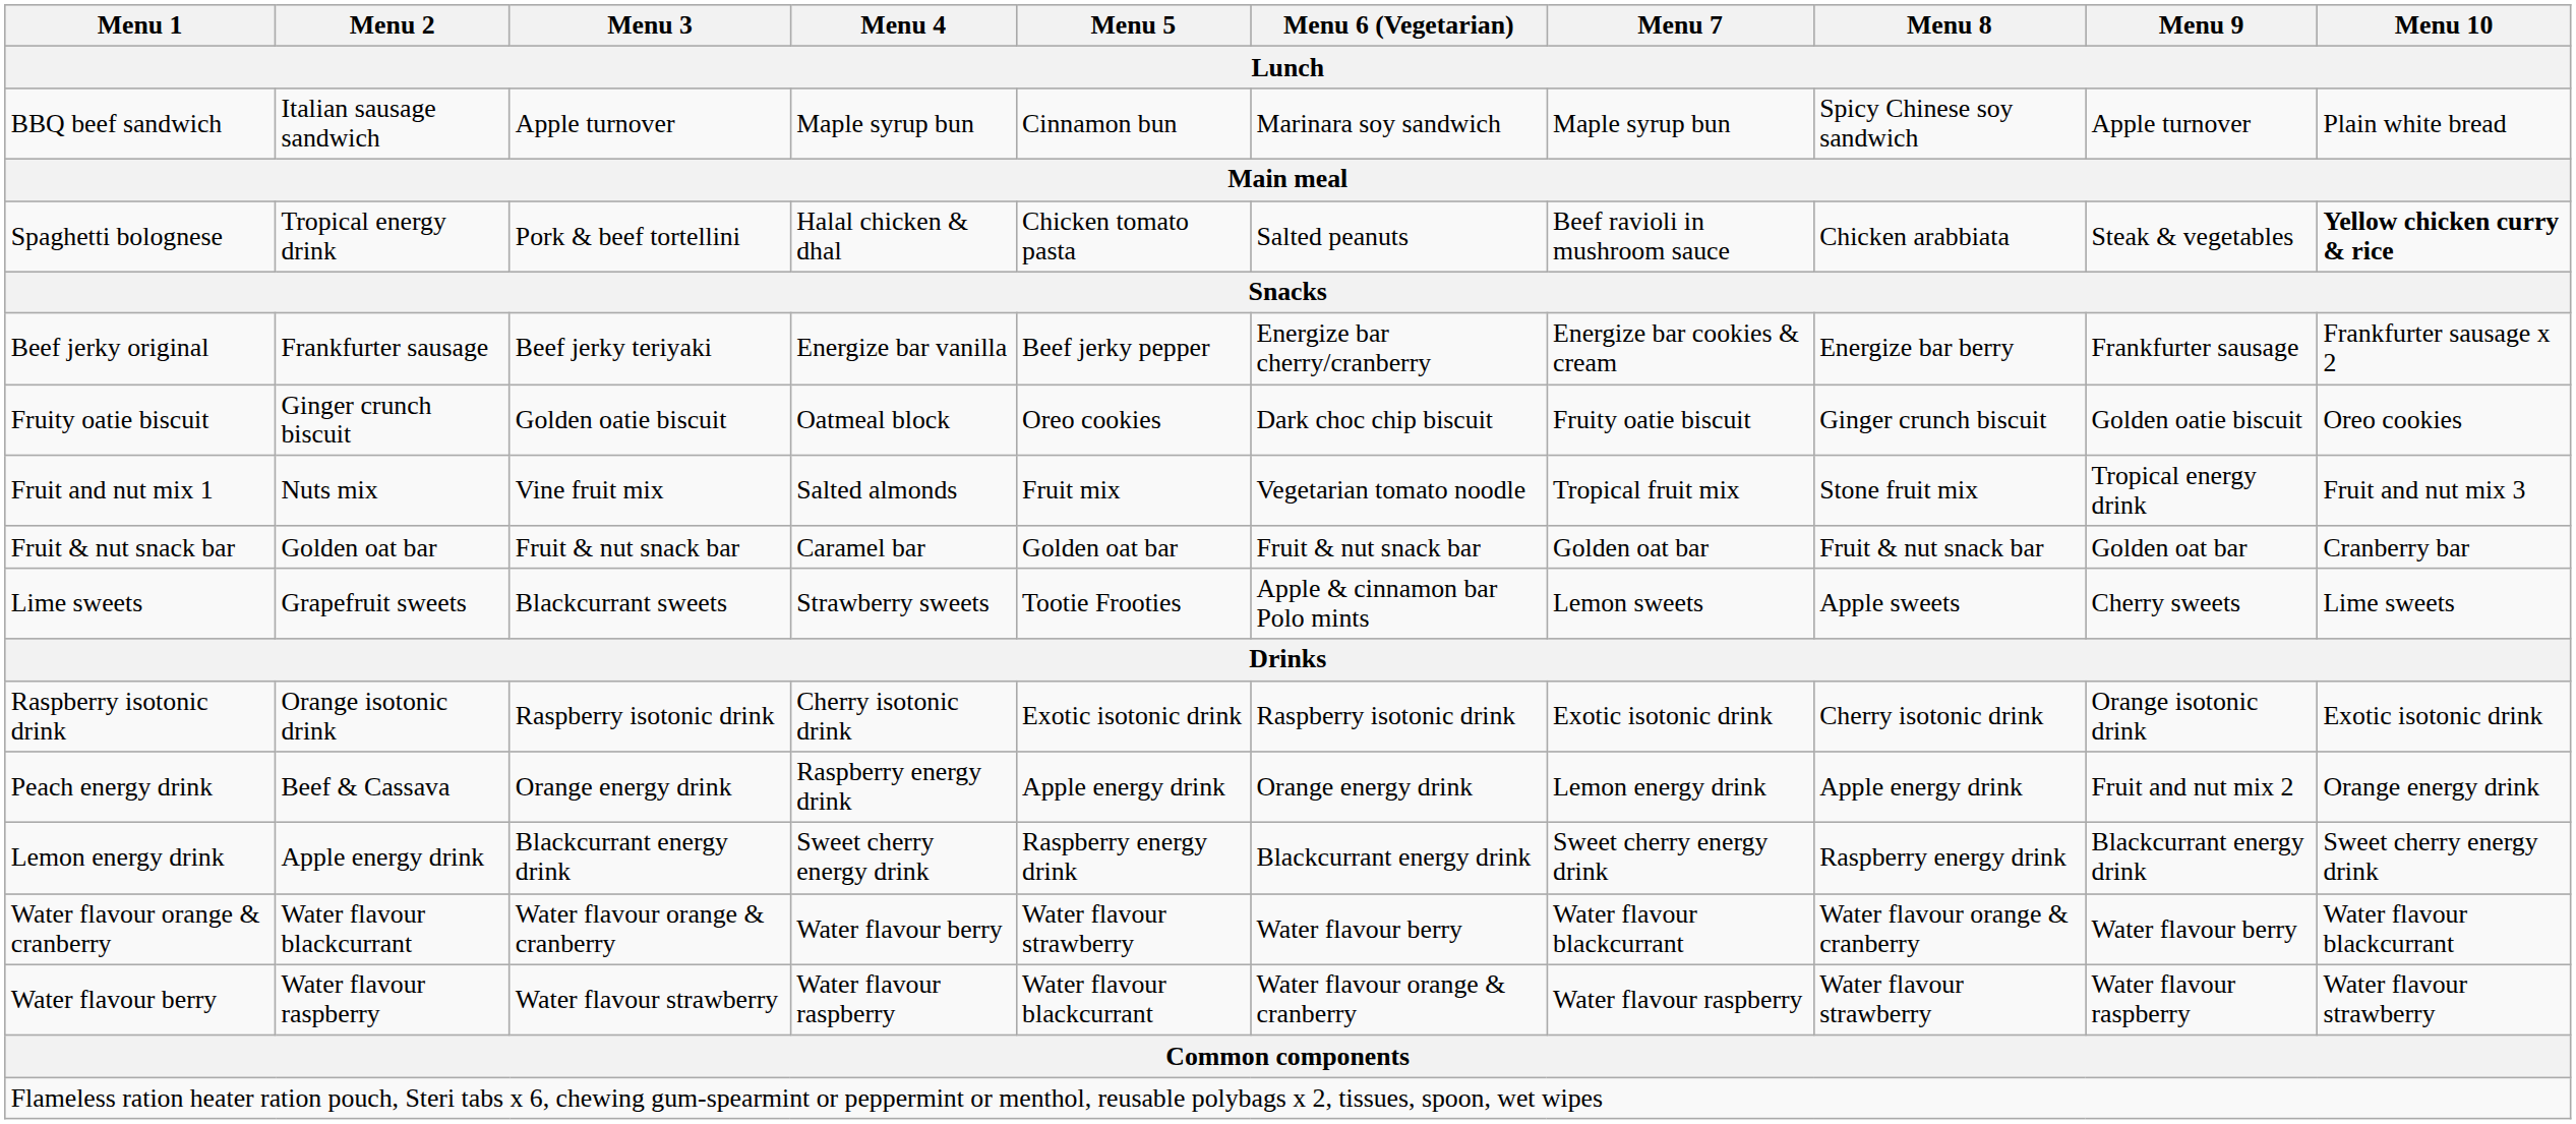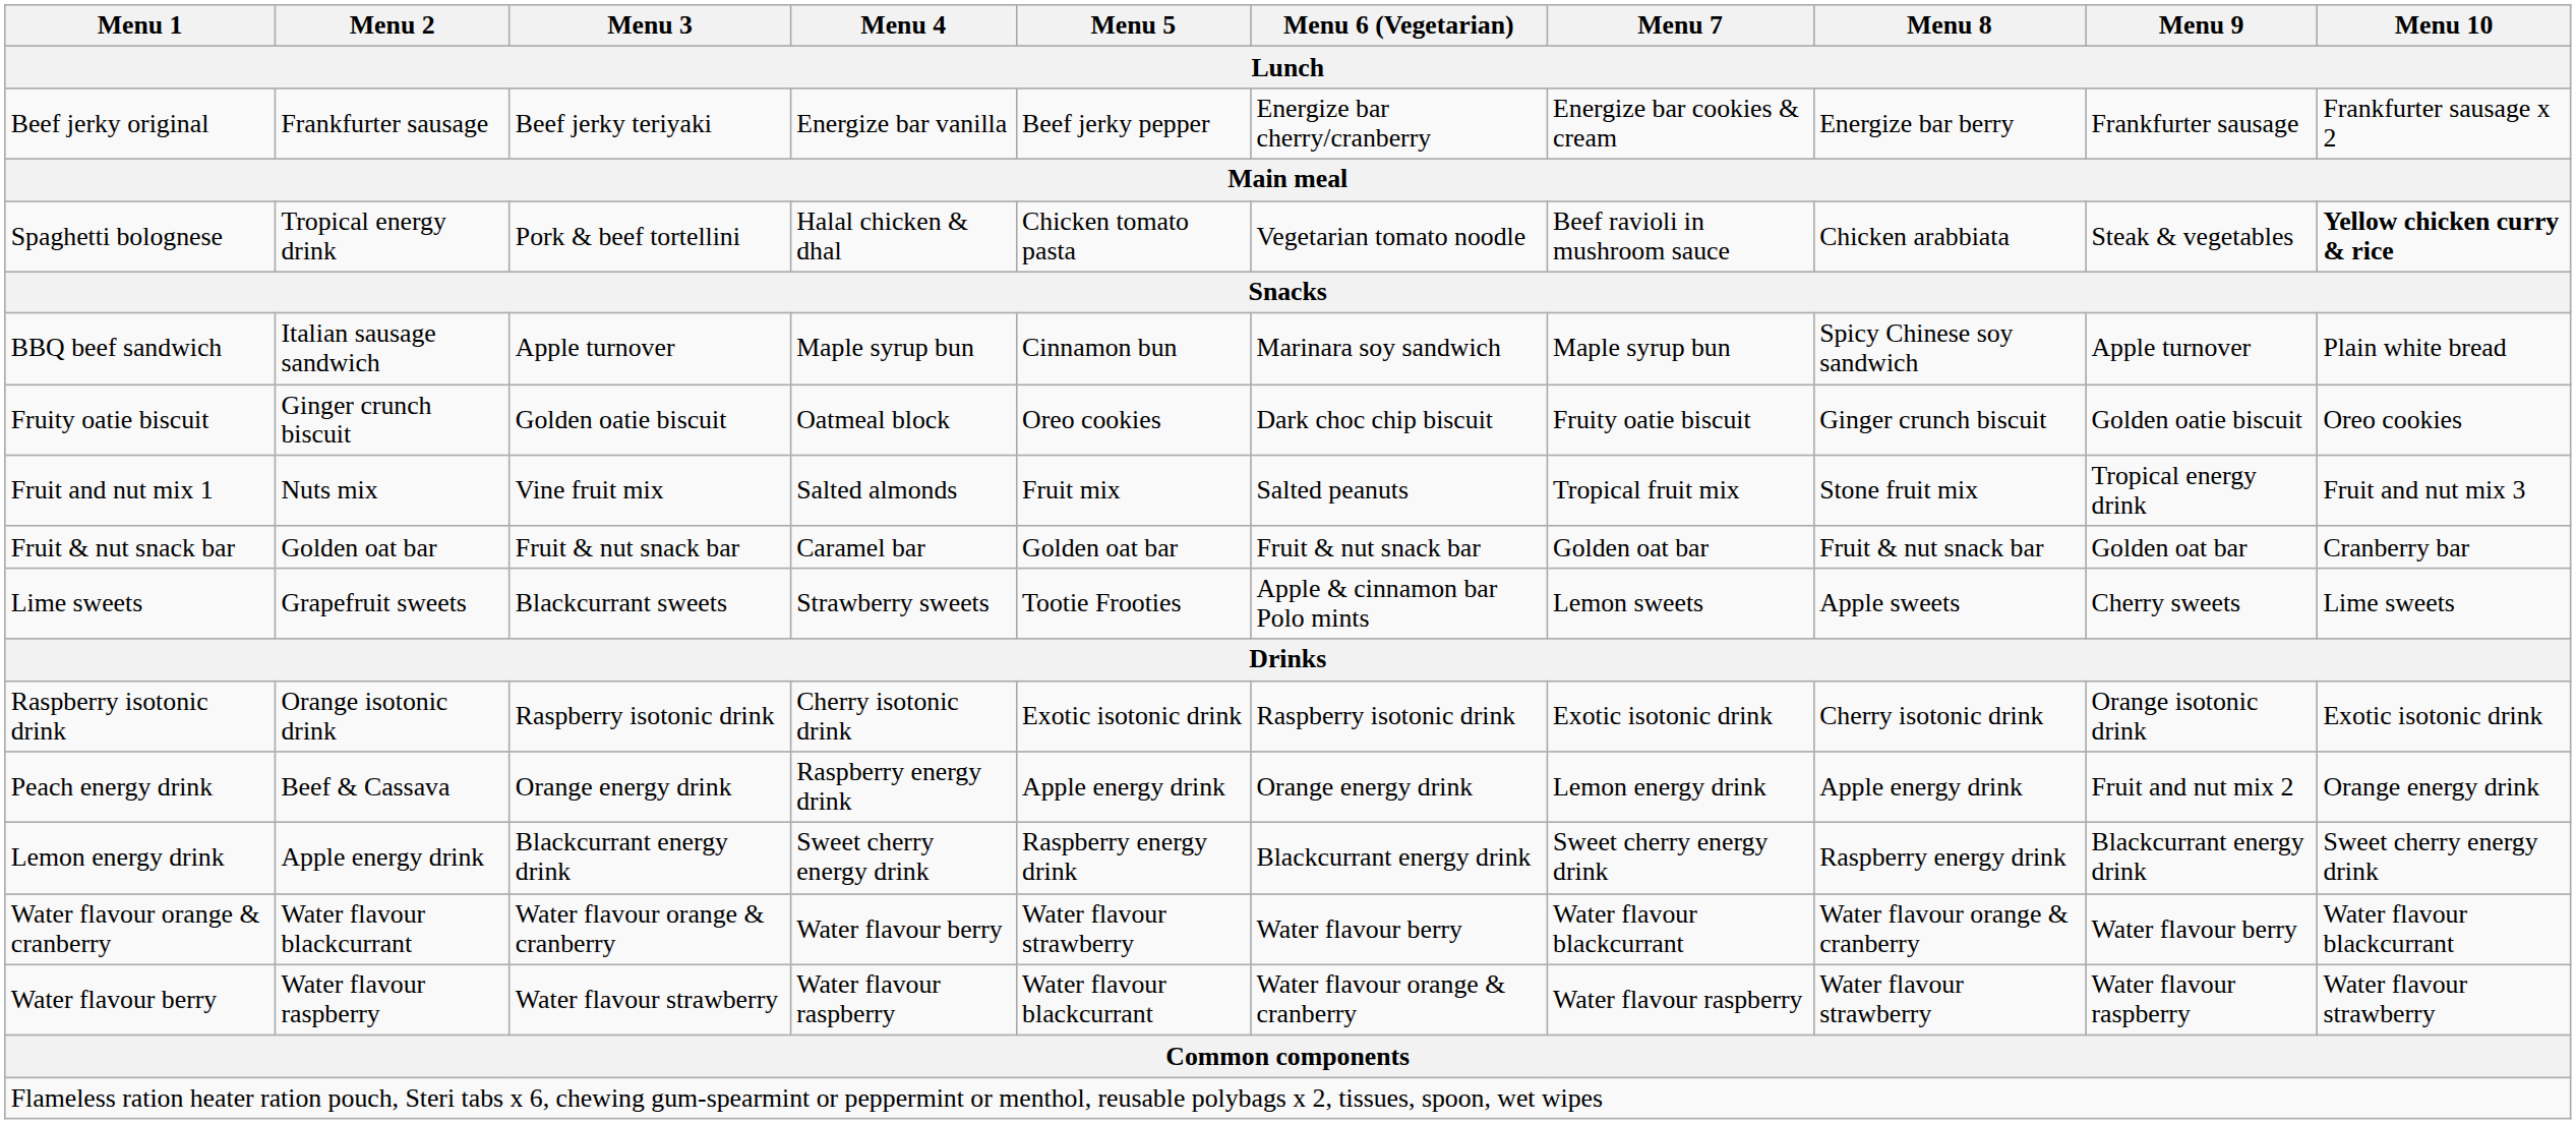 <table class="wikitable collapsible collapsed" style="min-width:400px">
 <tr>
 <th>Menu 1</th>
 <th>Menu 2</th>
 <th>Menu 3</th>
 <th>Menu 4</th>
 <th>Menu 5</th>
 <th>Menu 6 (Vegetarian)</th>
 <th>Menu 7</th>
 <th>Menu 8</th>
 <th>Menu 9</th>
 <th>Menu 10</th>
 </tr>
 <tr>
 <th colspan="10">Lunch</th>
 </tr>
 <tr>
+<td>Beef jerky original</td>
+<td>Frankfurter sausage</td>
+<td>Beef jerky teriyaki</td>
+<td>Energize bar vanilla</td>
+<td>Beef jerky pepper</td>
+<td>Energize bar cherry/cranberry</td>
+<td>Energize bar cookies & cream</td>
+<td>Energize bar berry</td>
+<td>Frankfurter sausage</td>
+<td>Frankfurter sausage x 2</td>
+</tr>
+<tr>
+<th colspan="10">Main meal</th>
+</tr>
+<tr>
+<td>Spaghetti bolognese</td>
+<td>Tropical energy drink</td>
+<td>Pork & beef tortellini</td>
+<td>Halal chicken & dhal</td>
+<td>Chicken tomato pasta</td>
+<td>Vegetarian tomato noodle</td>
+<td>Beef ravioli in mushroom sauce</td>
+<td>Chicken arabbiata</td>
+<td>Steak & vegetables</td>
+<td><strong>Yellow chicken curry & rice</strong></td>
+</tr>
+<tr>
+<th colspan="10">Snacks</th>
+</tr>
+<tr>
 <td>BBQ beef sandwich</td>
 <td>Italian sausage sandwich</td>
 <td>Apple turnover</td>
 <td>Maple syrup bun</td>
 <td>Cinnamon bun</td>
 <td>Marinara soy sandwich</td>
 <td>Maple syrup bun</td>
 <td>Spicy Chinese soy sandwich</td>
 <td>Apple turnover</td>
 <td>Plain white bread</td>
-</tr>
-<tr>
-<th colspan="10">Main meal</th>
-</tr>
-<tr>
-<td>Spaghetti bolognese</td>
-<td>Tropical energy drink</td>
-<td>Pork & beef tortellini</td>
-<td>Halal chicken & dhal</td>
-<td>Chicken tomato pasta</td>
-<td>Salted peanuts</td>
-<td>Beef ravioli in mushroom sauce</td>
-<td>Chicken arabbiata</td>
-<td>Steak & vegetables</td>
-<td><strong>Yellow chicken curry & rice</strong></td>
-</tr>
-<tr>
-<th colspan="10">Snacks</th>
-</tr>
-<tr>
-<td>Beef jerky original</td>
-<td>Frankfurter sausage</td>
-<td>Beef jerky teriyaki</td>
-<td>Energize bar vanilla</td>
-<td>Beef jerky pepper</td>
-<td>Energize bar cherry/cranberry</td>
-<td>Energize bar cookies & cream</td>
-<td>Energize bar berry</td>
-<td>Frankfurter sausage</td>
-<td>Frankfurter sausage x 2</td>
 </tr>
 <tr>
 <td>Fruity oatie biscuit</td>
 <td>Ginger crunch biscuit</td>
 <td>Golden oatie biscuit</td>
 <td>Oatmeal block</td>
 <td>Oreo cookies</td>
 <td>Dark choc chip biscuit</td>
 <td>Fruity oatie biscuit</td>
 <td>Ginger crunch biscuit</td>
 <td>Golden oatie biscuit</td>
 <td>Oreo cookies</td>
 </tr>
 <tr>
 <td>Fruit and nut mix 1</td>
 <td>Nuts mix</td>
 <td>Vine fruit mix</td>
 <td>Salted almonds</td>
 <td>Fruit mix</td>
-<td>Vegetarian tomato noodle</td>
+<td>Salted peanuts</td>
 <td>Tropical fruit mix</td>
 <td>Stone fruit mix</td>
 <td>Tropical energy drink</td>
 <td>Fruit and nut mix 3</td>
 </tr>
 <tr>
 <td>Fruit & nut snack bar</td>
 <td>Golden oat bar</td>
 <td>Fruit & nut snack bar</td>
 <td>Caramel bar</td>
 <td>Golden oat bar</td>
 <td>Fruit & nut snack bar</td>
 <td>Golden oat bar</td>
 <td>Fruit & nut snack bar</td>
 <td>Golden oat bar</td>
 <td>Cranberry bar</td>
 </tr>
 <tr>
 <td>Lime sweets</td>
 <td>Grapefruit sweets</td>
 <td>Blackcurrant sweets</td>
 <td>Strawberry sweets</td>
 <td>Tootie Frooties</td>
 <td>Apple & cinnamon bar<br>Polo mints</td>
 <td>Lemon sweets</td>
 <td>Apple sweets</td>
 <td>Cherry sweets</td>
 <td>Lime sweets</td>
 </tr>
 <tr>
 <th colspan="10">Drinks</th>
 </tr>
 <tr>
 <td>Raspberry isotonic drink</td>
 <td>Orange isotonic drink</td>
 <td>Raspberry isotonic drink</td>
 <td>Cherry isotonic drink</td>
 <td>Exotic isotonic drink</td>
 <td>Raspberry isotonic drink</td>
 <td>Exotic isotonic drink</td>
 <td>Cherry isotonic drink</td>
 <td>Orange isotonic drink</td>
 <td>Exotic isotonic drink</td>
 </tr>
 <tr>
 <td>Peach energy drink</td>
 <td>Beef & Cassava</td>
 <td>Orange energy drink</td>
 <td>Raspberry energy drink</td>
 <td>Apple energy drink</td>
 <td>Orange energy drink</td>
 <td>Lemon energy drink</td>
 <td>Apple energy drink</td>
 <td>Fruit and nut mix 2</td>
 <td>Orange energy drink</td>
 </tr>
 <tr>
 <td>Lemon energy drink</td>
 <td>Apple energy drink</td>
 <td>Blackcurrant energy drink</td>
 <td>Sweet cherry energy drink</td>
 <td>Raspberry energy drink</td>
 <td>Blackcurrant energy drink</td>
 <td>Sweet cherry energy drink</td>
 <td>Raspberry energy drink</td>
 <td>Blackcurrant energy drink</td>
 <td>Sweet cherry energy drink</td>
 </tr>
 <tr>
 <td>Water flavour orange & cranberry</td>
 <td>Water flavour blackcurrant</td>
 <td>Water flavour orange & cranberry</td>
 <td>Water flavour berry</td>
 <td>Water flavour strawberry</td>
 <td>Water flavour berry</td>
 <td>Water flavour blackcurrant</td>
 <td>Water flavour orange & cranberry</td>
 <td>Water flavour berry</td>
 <td>Water flavour blackcurrant</td>
 </tr>
 <tr>
 <td>Water flavour berry</td>
 <td>Water flavour raspberry</td>
 <td>Water flavour strawberry</td>
 <td>Water flavour raspberry</td>
 <td>Water flavour blackcurrant</td>
 <td>Water flavour orange & cranberry</td>
 <td>Water flavour raspberry</td>
 <td>Water flavour strawberry</td>
 <td>Water flavour raspberry</td>
 <td>Water flavour strawberry</td>
 </tr>
 <tr>
 <th colspan="10">Common components</th>
 </tr>
 <tr>
 <td colspan="10">Flameless ration heater ration pouch, Steri tabs x 6, chewing gum-spearmint or peppermint or menthol, reusable polybags x 2, tissues, spoon, wet wipes</td>
 </tr>
 </table>
